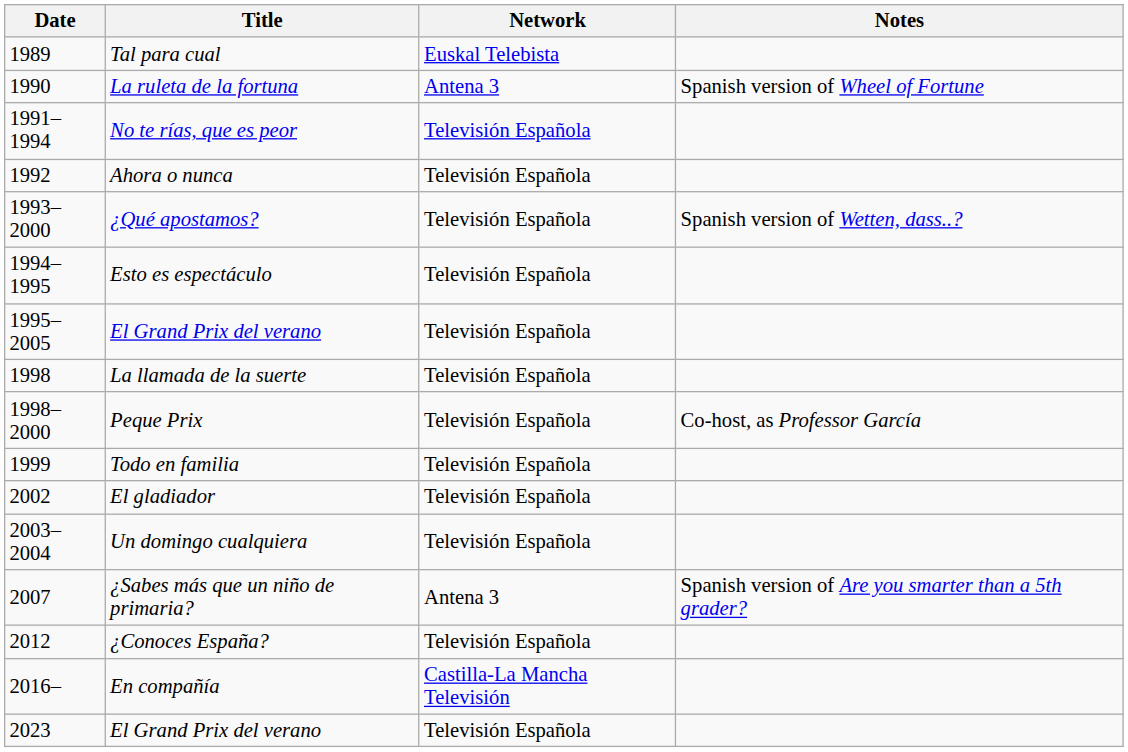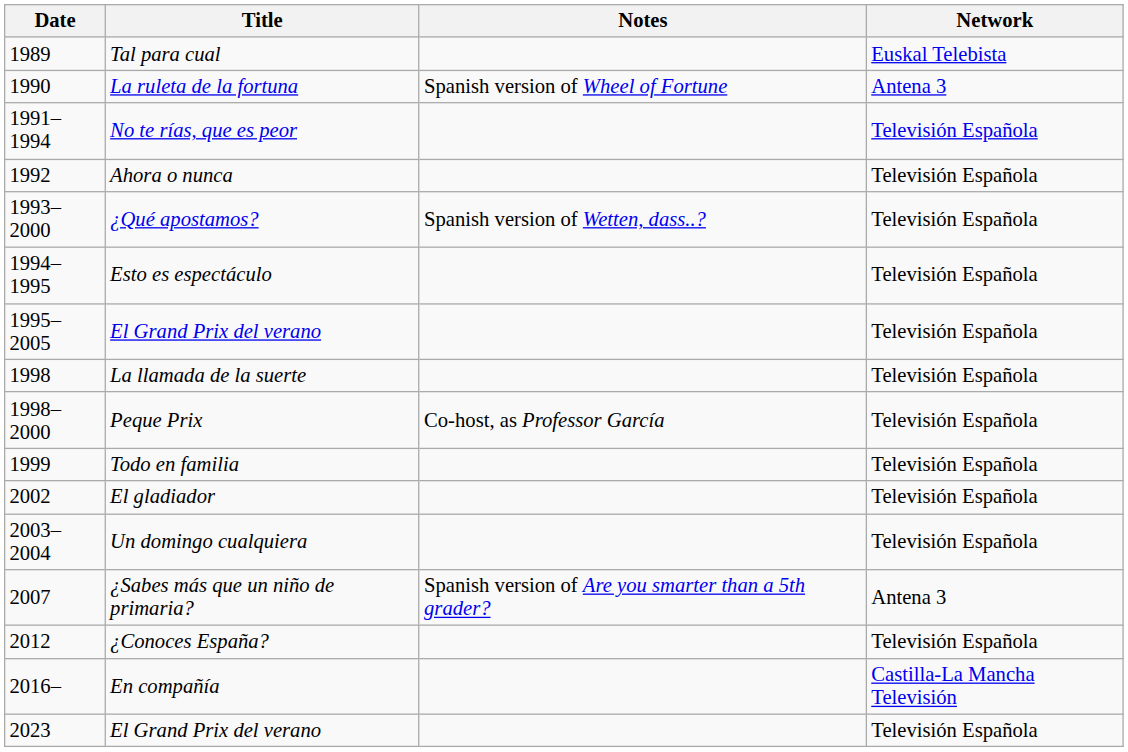 <table class="wikitable sortable">
 <tr>
 <th class="unsortable">Date</th>
 <th>Title</th>
+<th class="unsortable">Notes</th>
 <th>Network</th>
-<th class="unsortable">Notes</th>
 </tr>
 <tr>
 <td>1989</td>
 <td><em>Tal para cual</em></td>
+<td></td>
 <td><a href='#'>Euskal Telebista</a></td>
-<td></td>
 </tr>
 <tr>
 <td>1990</td>
 <td><em><a href='#'>La ruleta de la fortuna</a></em></td>
+<td>Spanish version of <em><a href='#'>Wheel of Fortune</a></em></td>
 <td><a href='#'>Antena 3</a></td>
-<td>Spanish version of <em><a href='#'>Wheel of Fortune</a></em></td>
 </tr>
 <tr>
 <td>1991–1994</td>
 <td><em><a href='#'>No te rías, que es peor</a></em></td>
+<td></td>
 <td><a href='#'>Televisión Española</a></td>
-<td></td>
 </tr>
 <tr>
 <td>1992</td>
 <td><em>Ahora o nunca</em></td>
+<td></td>
 <td>Televisión Española</td>
-<td></td>
 </tr>
 <tr>
 <td>1993–2000</td>
 <td><em><a href='#'>¿Qué apostamos?</a></em></td>
+<td>Spanish version of <em><a href='#'>Wetten, dass..?</a></em></td>
 <td>Televisión Española</td>
-<td>Spanish version of <em><a href='#'>Wetten, dass..?</a></em></td>
 </tr>
 <tr>
 <td>1994–1995</td>
 <td><em>Esto es espectáculo</em></td>
+<td></td>
 <td>Televisión Española</td>
-<td></td>
 </tr>
 <tr>
 <td>1995–2005</td>
 <td><em><a href='#'>El Grand Prix del verano</a></em></td>
+<td></td>
 <td>Televisión Española</td>
-<td></td>
 </tr>
 <tr>
 <td>1998</td>
 <td><em>La llamada de la suerte</em></td>
+<td></td>
 <td>Televisión Española</td>
-<td></td>
 </tr>
 <tr>
 <td>1998–2000</td>
 <td><em>Peque Prix</em></td>
+<td>Co-host, as <em>Professor García</em></td>
 <td>Televisión Española</td>
-<td>Co-host, as <em>Professor García</em></td>
 </tr>
 <tr>
 <td>1999</td>
 <td><em>Todo en familia</em></td>
+<td></td>
 <td>Televisión Española</td>
-<td></td>
 </tr>
 <tr>
 <td>2002</td>
 <td><em>El gladiador</em></td>
+<td></td>
 <td>Televisión Española</td>
-<td></td>
 </tr>
 <tr>
 <td>2003–2004</td>
 <td><em>Un domingo cualquiera</em></td>
+<td></td>
 <td>Televisión Española</td>
-<td></td>
 </tr>
 <tr>
 <td>2007</td>
 <td><em>¿Sabes más que un niño de primaria?</em></td>
+<td>Spanish version of <em><a href='#'>Are you smarter than a 5th grader?</a></em></td>
 <td>Antena 3</td>
-<td>Spanish version of <em><a href='#'>Are you smarter than a 5th grader?</a></em></td>
 </tr>
 <tr>
 <td>2012</td>
 <td><em>¿Conoces España?</em></td>
+<td></td>
 <td>Televisión Española</td>
-<td></td>
 </tr>
 <tr>
 <td>2016–</td>
 <td><em>En compañía</em></td>
+<td></td>
 <td><a href='#'>Castilla-La Mancha Televisión</a></td>
-<td></td>
 </tr>
 <tr>
 <td>2023</td>
 <td><em>El Grand Prix del verano</em></td>
+<td></td>
 <td>Televisión Española</td>
-<td></td>
 </tr>
 </table>
